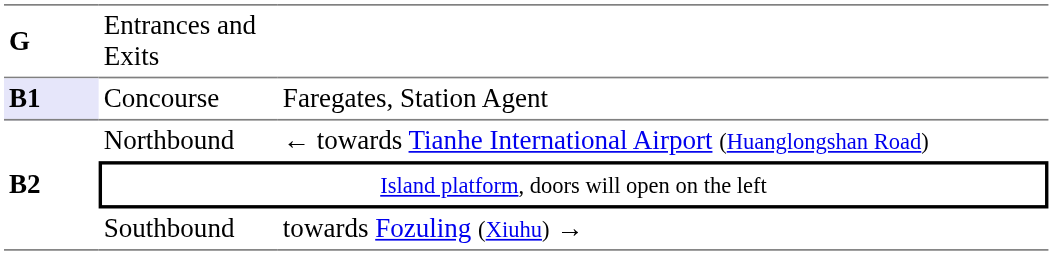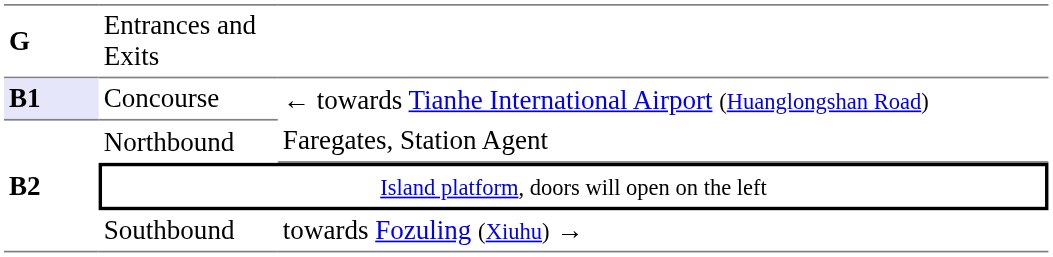 <table table border=0 cellspacing=0 cellpadding=3>
 <tr>
 <td style="border-top:solid 1px gray;border-bottom:solid 1px gray;" width=50><strong>G</strong></td>
 <td style="border-top:solid 1px gray;border-bottom:solid 1px gray;" width=100>Entrances and Exits</td>
 <td style="border-top:solid 1px gray;border-bottom:solid 1px gray;" width=450></td>
 </tr>
 <tr>
 <td style="background: lavender; border-top:solid 0px gray;border-bottom:solid 1px gray;" width=50><strong>B1</strong></td>
 <td style="border-top:solid 0px gray;border-bottom:solid 1px gray;" width=100>Concourse</td>
-<td style="border-top:solid 0px gray;border-bottom:solid 1px gray;" width=450>Faregates, Station Agent</td>
+<td>←  towards <a href='#'>Tianhe International Airport</a> <small>(<a href='#'>Huanglongshan Road</a>)</small></td>
 </tr>
 <tr>
 <td style="border-bottom:solid 1px gray;" rowspan=3><strong>B2</strong></td>
 <td>Northbound</td>
-<td>←  towards <a href='#'>Tianhe International Airport</a> <small>(<a href='#'>Huanglongshan Road</a>)</small></td>
+<td style="border-top:solid 0px gray;border-bottom:solid 1px gray;" width=450>Faregates, Station Agent</td>
 </tr>
 <tr>
 <td style="border-right:solid 2px black;border-left:solid 2px black;border-top:solid 2px black;border-bottom:solid 2px black;text-align:center;" colspan=2><small><a href='#'>Island platform</a>, doors will open on the left</small></td>
 </tr>
 <tr>
 <td style="border-bottom:solid 1px gray;">Southbound</td>
 <td style="border-bottom:solid 1px gray;"> towards <a href='#'>Fozuling</a> <small>(<a href='#'>Xiuhu</a>)</small> →</td>
 </tr>
 </table>
